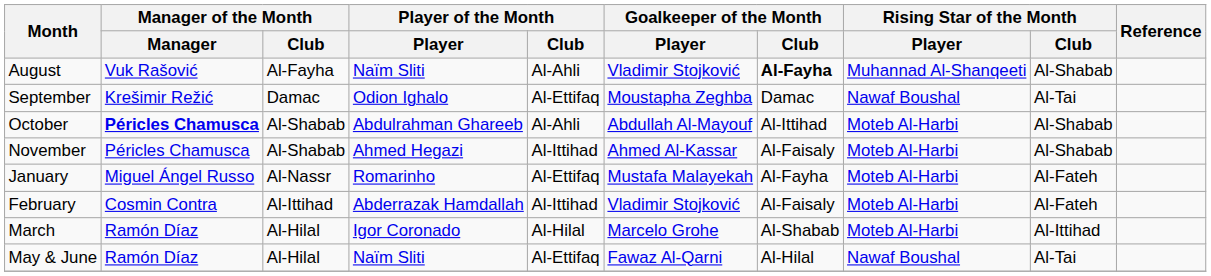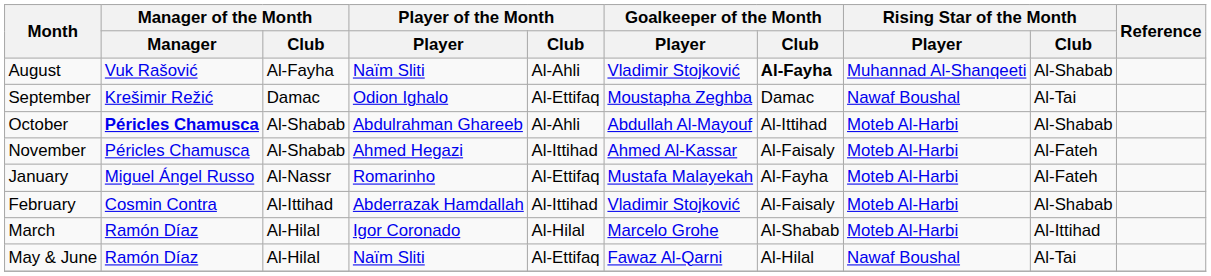 <table class="wikitable">
 <tr>
 <th rowspan="2">Month</th>
 <th colspan="2">Manager of the Month</th>
 <th colspan="2">Player of the Month</th>
 <th colspan="2">Goalkeeper of the Month</th>
 <th colspan="2">Rising Star of the Month</th>
 <th rowspan="2">Reference</th>
 </tr>
 <tr>
 <th>Manager</th>
 <th>Club</th>
 <th>Player</th>
 <th>Club</th>
 <th>Player</th>
 <th>Club</th>
 <th>Player</th>
 <th>Club</th>
 </tr>
 <tr>
 <td>August</td>
 <td> <a href='#'>Vuk Rašović</a></td>
 <td>Al-Fayha</td>
 <td> <a href='#'>Naïm Sliti</a></td>
 <td>Al-Ahli</td>
 <td> <a href='#'>Vladimir Stojković</a></td>
 <td><strong>Al-Fayha</strong></td>
 <td> <a href='#'>Muhannad Al-Shanqeeti</a></td>
 <td>Al-Shabab</td>
 <td align=center></td>
 </tr>
 <tr>
 <td>September</td>
 <td> <a href='#'>Krešimir Režić</a></td>
 <td>Damac</td>
 <td> <a href='#'>Odion Ighalo</a></td>
 <td>Al-Ettifaq</td>
 <td> <a href='#'>Moustapha Zeghba</a></td>
 <td>Damac</td>
 <td> <a href='#'>Nawaf Boushal</a></td>
 <td>Al-Tai</td>
 <td align=center></td>
 </tr>
 <tr>
 <td>October</td>
 <td><strong> <a href='#'>Péricles Chamusca</a></strong></td>
 <td>Al-Shabab</td>
 <td> <a href='#'>Abdulrahman Ghareeb</a></td>
 <td>Al-Ahli</td>
 <td> <a href='#'>Abdullah Al-Mayouf</a></td>
 <td>Al-Ittihad</td>
 <td> <a href='#'>Moteb Al-Harbi</a></td>
 <td>Al-Shabab</td>
 <td align=center></td>
 </tr>
 <tr>
 <td>November</td>
 <td> <a href='#'>Péricles Chamusca</a></td>
 <td>Al-Shabab</td>
 <td> <a href='#'>Ahmed Hegazi</a></td>
 <td>Al-Ittihad</td>
 <td> <a href='#'>Ahmed Al-Kassar</a></td>
 <td>Al-Faisaly</td>
 <td> <a href='#'>Moteb Al-Harbi</a></td>
-<td>Al-Shabab</td>
+<td>Al-Fateh</td>
 <td align=center></td>
 </tr>
 <tr>
 <td>January</td>
 <td> <a href='#'>Miguel Ángel Russo</a></td>
 <td>Al-Nassr</td>
 <td> <a href='#'>Romarinho</a></td>
 <td>Al-Ettifaq</td>
 <td> <a href='#'>Mustafa Malayekah</a></td>
 <td>Al-Fayha</td>
 <td> <a href='#'>Moteb Al-Harbi</a></td>
 <td>Al-Fateh</td>
 <td align=center></td>
 </tr>
 <tr>
 <td>February</td>
 <td> <a href='#'>Cosmin Contra</a></td>
 <td>Al-Ittihad</td>
 <td> <a href='#'>Abderrazak Hamdallah</a></td>
 <td>Al-Ittihad</td>
 <td> <a href='#'>Vladimir Stojković</a></td>
 <td>Al-Faisaly</td>
 <td> <a href='#'>Moteb Al-Harbi</a></td>
-<td>Al-Fateh</td>
+<td>Al-Shabab</td>
 <td align=center></td>
 </tr>
 <tr>
 <td>March</td>
 <td> <a href='#'>Ramón Díaz</a></td>
 <td>Al-Hilal</td>
 <td> <a href='#'>Igor Coronado</a></td>
 <td>Al-Hilal</td>
 <td> <a href='#'>Marcelo Grohe</a></td>
 <td>Al-Shabab</td>
 <td> <a href='#'>Moteb Al-Harbi</a></td>
 <td>Al-Ittihad</td>
 <td align=center></td>
 </tr>
 <tr>
 <td>May & June</td>
 <td> <a href='#'>Ramón Díaz</a></td>
 <td>Al-Hilal</td>
 <td> <a href='#'>Naïm Sliti</a></td>
 <td>Al-Ettifaq</td>
 <td> <a href='#'>Fawaz Al-Qarni</a></td>
 <td>Al-Hilal</td>
 <td> <a href='#'>Nawaf Boushal</a></td>
 <td>Al-Tai</td>
 <td align=center></td>
 </tr>
 <tr>
 </tr>
 </table>
